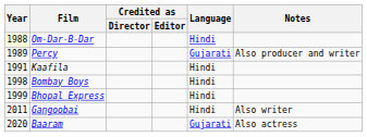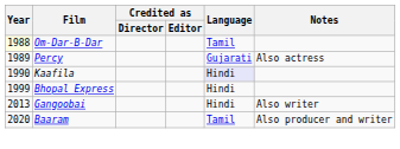 <table class="wikitable sortable">
 <tr>
 <th rowspan=2>Year</th>
 <th rowspan=2>Film</th>
 <th colspan=2>Credited as</th>
 <th rowspan=2>Language</th>
 <th rowspan=2>Notes</th>
 </tr>
 <tr>
 <th>Director</th>
 <th>Editor</th>
 </tr>
 <tr>
 <td style="background: lightyellow;">1988</td>
 <td><em><a href='#'>Om-Dar-B-Dar</a></em></td>
 <td></td>
 <td></td>
-<td><a href='#'>Hindi</a></td>
+<td><a href='#'>Tamil</a></td>
 <td></td>
 </tr>
 <tr>
 <td>1989</td>
 <td><em><a href='#'>Percy</a></em></td>
 <td></td>
 <td></td>
 <td><a href='#'>Gujarati</a></td>
-<td>Also producer and writer</td>
+<td>Also actress</td>
 </tr>
 <tr>
-<td>1991</td>
+<td>1990</td>
 <td><em>Kaafila</em></td>
 <td></td>
 <td></td>
-<td>Hindi</td>
-<td></td>
-</tr>
-<tr>
-<td>1998</td>
-<td><em><a href='#'>Bombay Boys</a></em></td>
-<td></td>
-<td></td>
-<td>Hindi</td>
+<td style="background: lavender;">Hindi</td>
 <td></td>
 </tr>
 <tr>
 <td>1999</td>
 <td><em><a href='#'>Bhopal Express</a></em></td>
 <td></td>
 <td></td>
 <td>Hindi</td>
 <td></td>
 </tr>
 <tr>
-<td>2011</td>
+<td>2013</td>
 <td><em><a href='#'>Gangoobai</a></em></td>
 <td></td>
 <td></td>
 <td>Hindi</td>
 <td>Also writer</td>
 </tr>
 <tr>
 <td>2020</td>
 <td><em><a href='#'>Baaram</a></em></td>
 <td></td>
 <td></td>
-<td><a href='#'>Gujarati</a></td>
-<td>Also actress</td>
+<td><a href='#'>Tamil</a></td>
+<td>Also producer and writer</td>
 </tr>
 </table>
